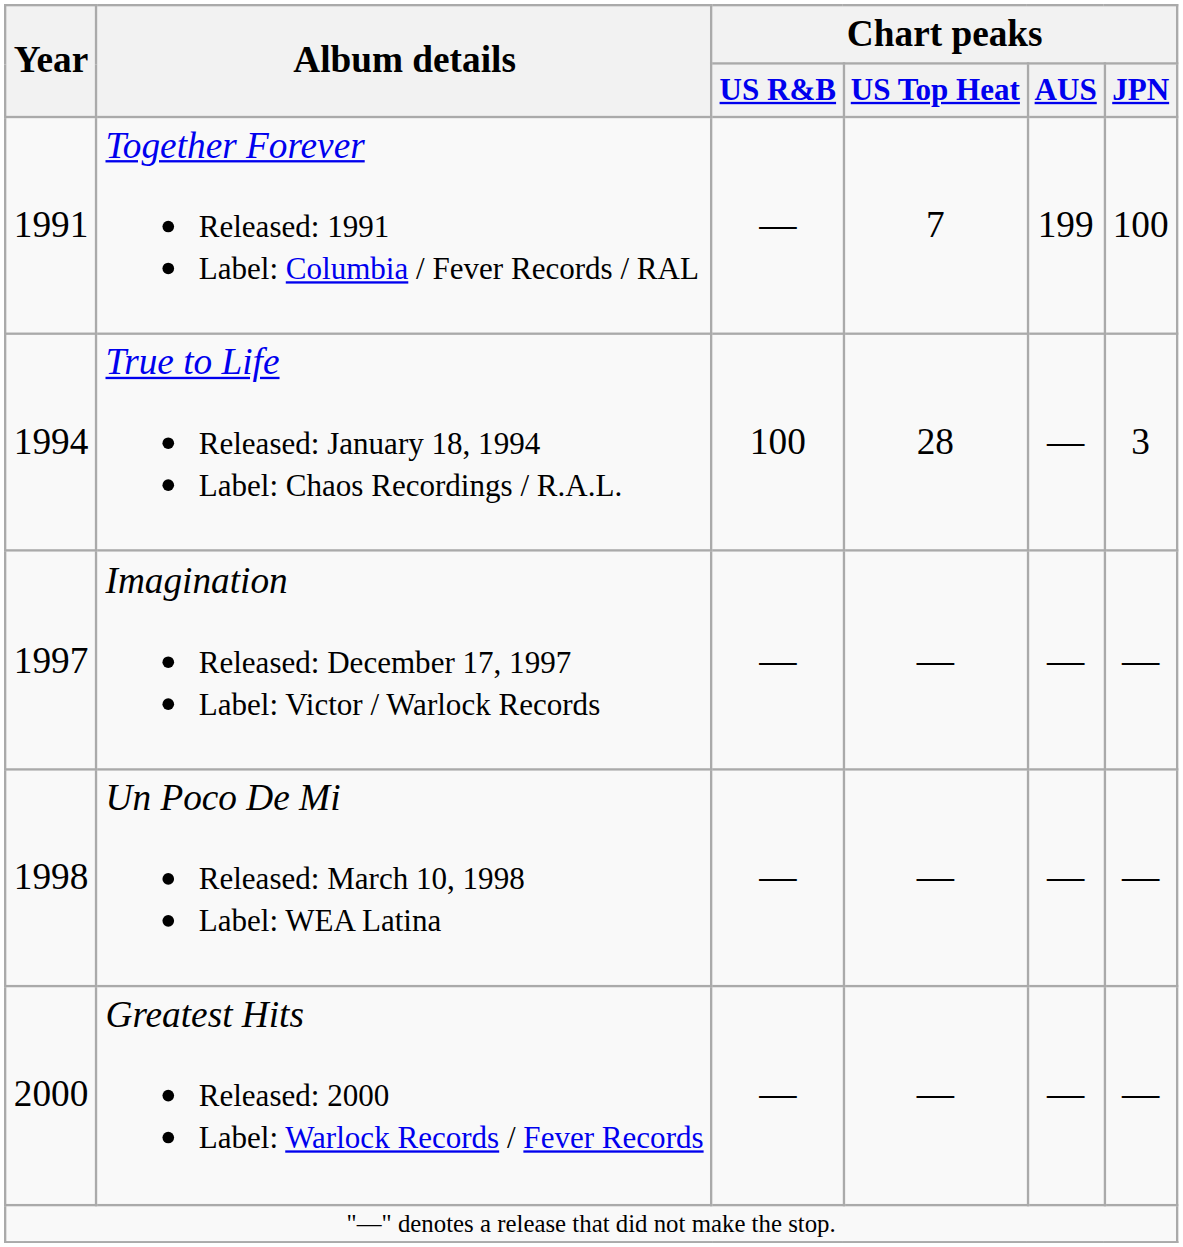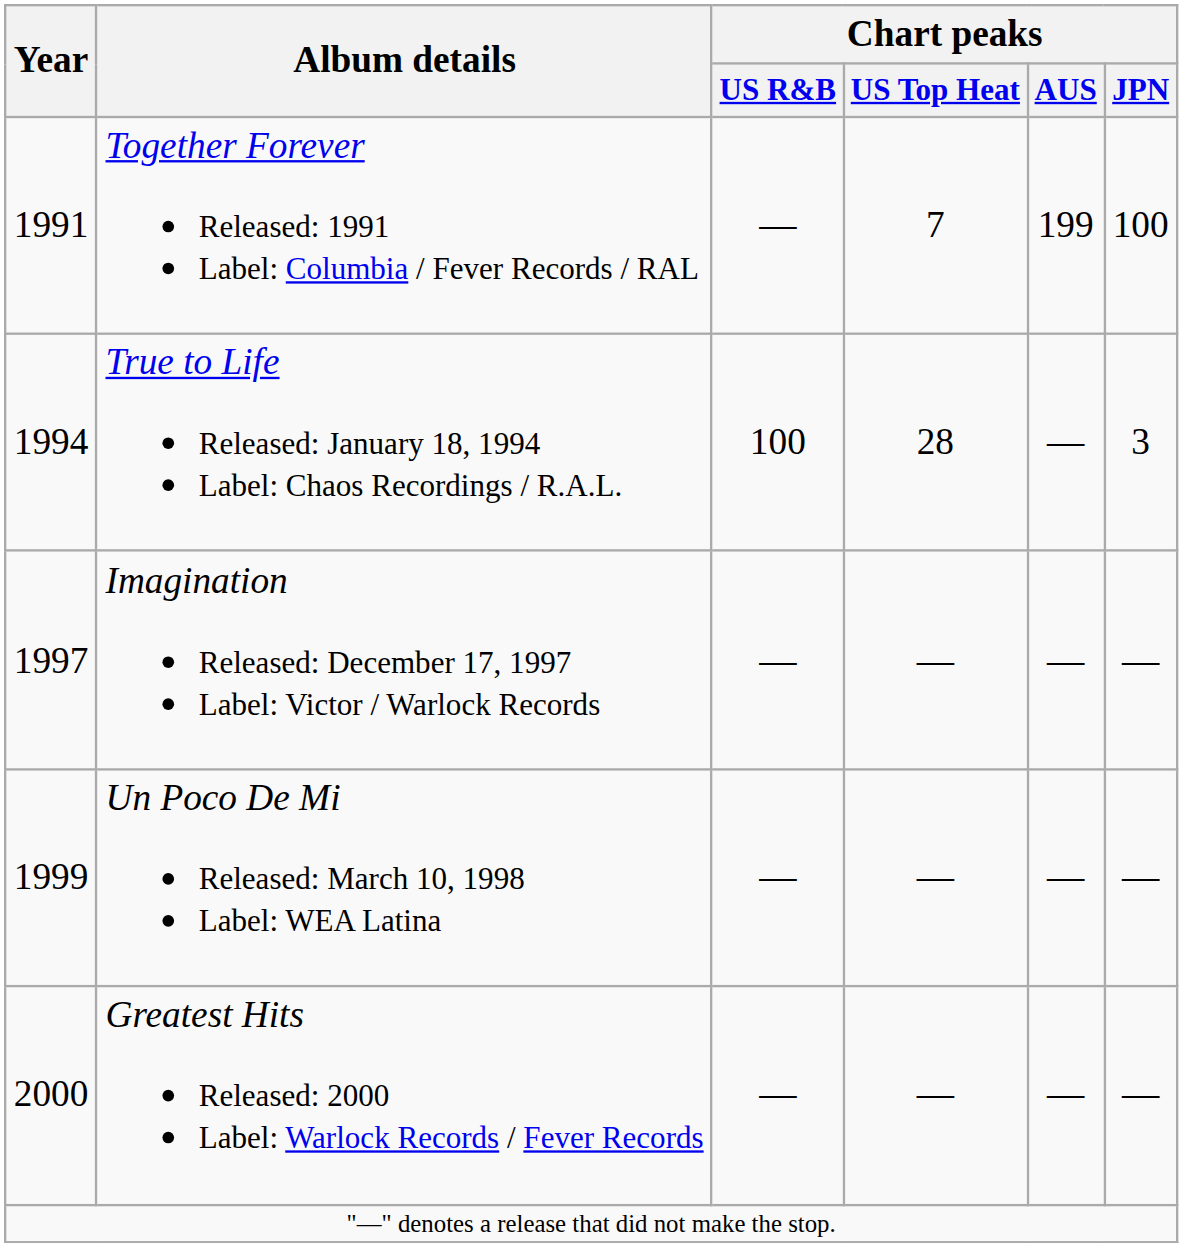 <table Class = "wikitable">
 <tr>
 <th Rowspan = "2">Year</th>
 <th Rowspan = "2">Album details</th>
 <th Colspan = "4">Chart peaks</th>
 </tr>
 <tr Style = "font-size: smaller;">
 <th><a href='#'>US R&B</a><br></th>
 <th><a href='#'>US Top Heat</a><br></th>
 <th><a href='#'>AUS</a><br></th>
 <th><a href='#'>JPN</a><br></th>
 </tr>
 <tr>
 <td align = "center">1991</td>
 <td><em><a href='#'>Together Forever</a></em><br><ul><li><small>Released: 1991</small></li><li><small>Label: <a href='#'>Columbia</a> / Fever Records / RAL</small></li></ul></td>
 <td Align = "center">—</td>
 <td Align = "center">7</td>
 <td Align = "center">199</td>
 <td Align = "center">100</td>
 </tr>
 <tr>
 <td Rowspan = "1" align = "center">1994</td>
 <td><em><a href='#'>True to Life</a></em><br><ul><li><small>Released: January 18, 1994</small></li><li><small>Label: Chaos Recordings / R.A.L.</small></li></ul></td>
 <td Align = "center">100</td>
 <td Align = "center">28</td>
 <td Align = "center">—</td>
 <td Align = "center">3</td>
 </tr>
 <tr>
 <td align = "center">1997</td>
 <td><em>Imagination</em><br><ul><li><small>Released: December 17, 1997</small></li><li><small>Label: Victor / Warlock Records</small></li></ul></td>
 <td Align = "center">—</td>
 <td Align = "center">—</td>
 <td Align = "center">—</td>
 <td Align = "center">—</td>
 </tr>
 <tr>
-<td align = "center">1998</td>
+<td align = "center">1999</td>
 <td><em>Un Poco De Mi</em><br><ul><li><small>Released: March 10, 1998</small></li><li><small>Label: WEA Latina</small></li></ul></td>
 <td Align = "center">—</td>
 <td Align = "center">—</td>
 <td Align = "center">—</td>
 <td Align = "center">—</td>
 </tr>
 <tr>
 <td align = "center">2000</td>
 <td><em>Greatest Hits</em><br><ul><li><small>Released: 2000</small></li><li><small>Label: <a href='#'>Warlock Records</a> / <a href='#'>Fever Records</a></small></li></ul></td>
 <td Align = "center">—</td>
 <td Align = "center">—</td>
 <td Align = "center">—</td>
 <td Align = "center">—</td>
 </tr>
 <tr>
 <td Align = "center" colspan = "16" style = "font-size: 8pt">"—" denotes a release that did not make the stop.</td>
 </tr>
 <tr>
 </tr>
 </table>
